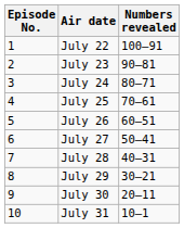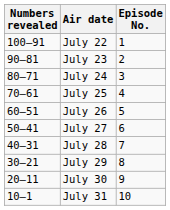 <table class="wikitable">
 <tr>
+<th>Numbers<br>revealed</th>
+<th>Air date</th>
 <th>Episode<br>No.</th>
-<th>Air date</th>
-<th>Numbers<br>revealed</th>
 </tr>
 <tr>
+<td>100–91</td>
+<td>July 22</td>
 <td>1</td>
-<td>July 22</td>
-<td>100–91</td>
 </tr>
 <tr>
+<td>90–81</td>
+<td>July 23</td>
 <td>2</td>
-<td>July 23</td>
-<td>90–81</td>
 </tr>
 <tr>
+<td>80–71</td>
+<td>July 24</td>
 <td>3</td>
-<td>July 24</td>
-<td>80–71</td>
 </tr>
 <tr>
+<td>70–61</td>
+<td>July 25</td>
 <td>4</td>
-<td>July 25</td>
-<td>70–61</td>
 </tr>
 <tr>
+<td>60–51</td>
+<td>July 26</td>
 <td>5</td>
-<td>July 26</td>
-<td>60–51</td>
 </tr>
 <tr>
+<td>50–41</td>
+<td>July 27</td>
 <td>6</td>
-<td>July 27</td>
-<td>50–41</td>
 </tr>
 <tr>
+<td>40–31</td>
+<td>July 28</td>
 <td>7</td>
-<td>July 28</td>
-<td>40–31</td>
 </tr>
 <tr>
+<td>30–21</td>
+<td>July 29</td>
 <td>8</td>
-<td>July 29</td>
-<td>30–21</td>
 </tr>
 <tr>
+<td>20–11</td>
+<td>July 30</td>
 <td>9</td>
-<td>July 30</td>
-<td>20–11</td>
 </tr>
 <tr>
+<td>10–1</td>
+<td>July 31</td>
 <td>10</td>
-<td>July 31</td>
-<td>10–1</td>
 </tr>
 </table>
